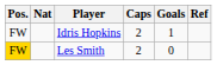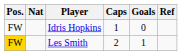 <table style="text-align:center; border:1px #aaa solid;" class="wikitable">
 <tr>
 <th>Pos.</th>
 <th>Nat</th>
 <th>Player</th>
 <th>Caps</th>
 <th>Goals</th>
 <th>Ref</th>
 </tr>
 <tr>
 <td>FW</td>
 <td></td>
 <td style="text-align:left;"><a href='#'>Idris Hopkins</a></td>
-<td>2</td>
 <td>1</td>
+<td>0</td>
 <td></td>
 </tr>
 <tr>
 <td style="background: gold;">FW</td>
 <td></td>
 <td style="text-align:left;"><a href='#'>Les Smith</a></td>
 <td>2</td>
-<td>0</td>
+<td>1</td>
 <td></td>
 </tr>
 </table>
